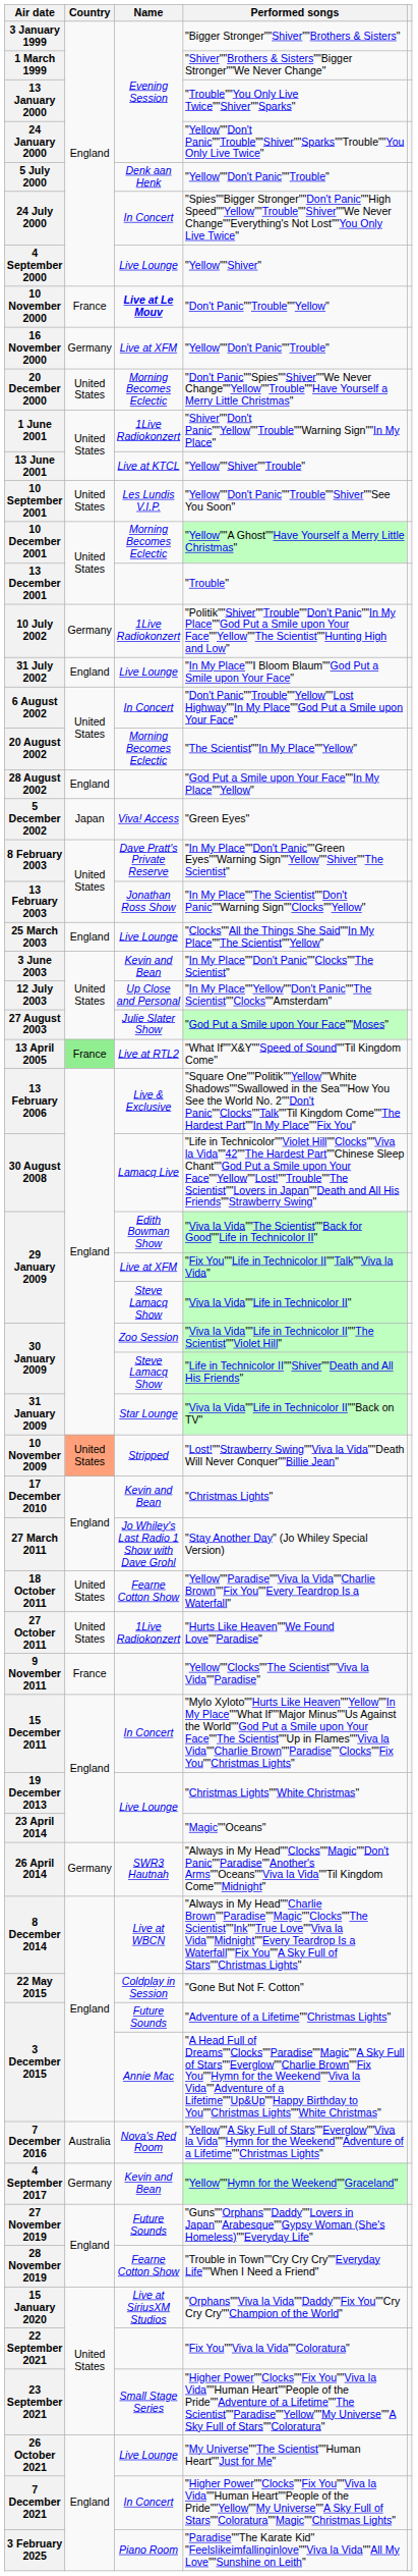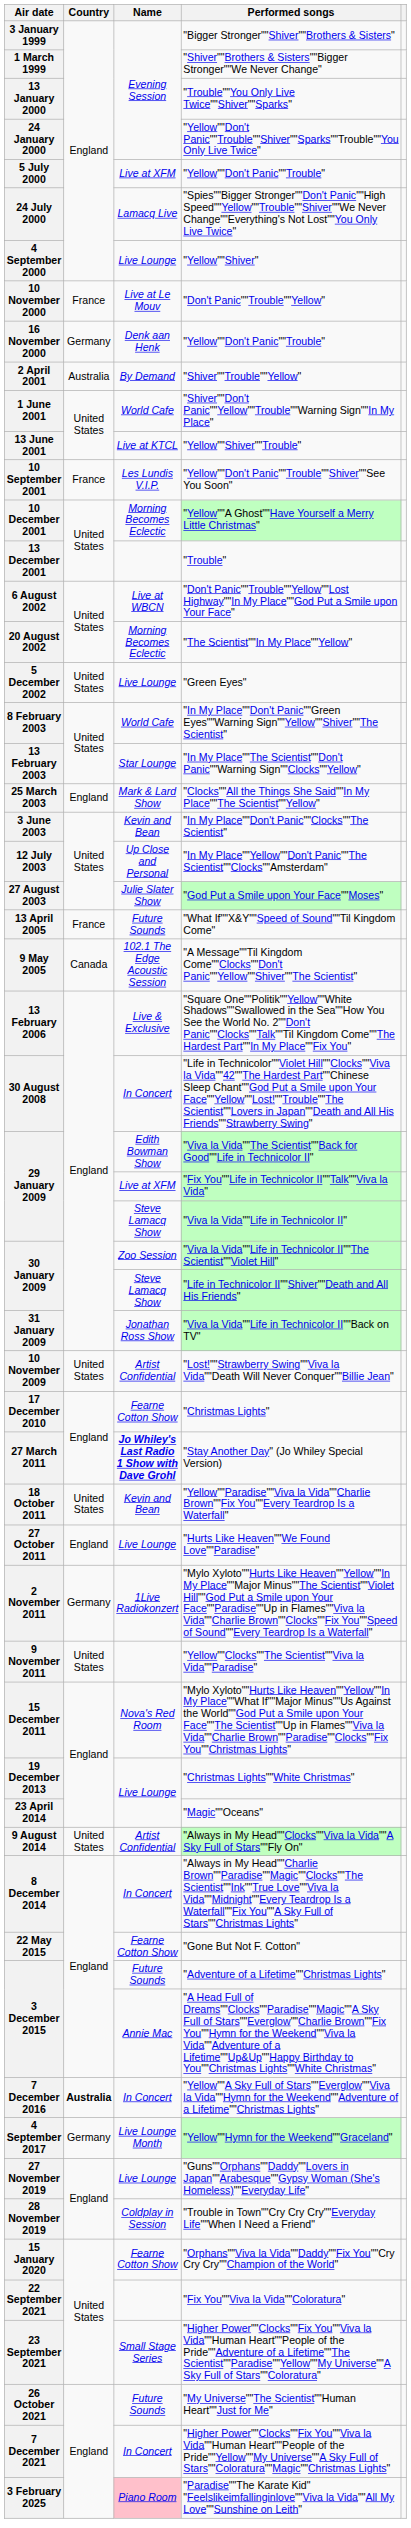 <table class="wikitable sortable plainrowheaders" style="text-align:center;">
 <tr>
 <th scope="col" style="width:13em;">Air date</th>
 <th scope="col" style="width:13em;">Country</th>
 <th scope="col" style="width:13em;">Name</th>
 <th scope="col" style="width:34em;" class="unsortable">Performed songs</th>
 <th scope="col" class="unsortable"></th>
 </tr>
 <tr>
 <th scope="row" style="text-align:center;">3 January 1999</th>
 <td rowspan="7">England</td>
 <td rowspan="4"><em><a href='#'>Evening Session</a></em></td>
 <td style="text-align:left;">"Bigger Stronger""<a href='#'>Shiver</a>""<a href='#'>Brothers & Sisters</a>"</td>
 <td></td>
 </tr>
 <tr>
 <th scope="row" style="text-align:center;">1 March 1999</th>
 <td style="text-align:left;">"<a href='#'>Shiver</a>""<a href='#'>Brothers & Sisters</a>""Bigger Stronger""We Never Change"</td>
 <td></td>
 </tr>
 <tr>
 <th scope="row" style="text-align:center;">13 January 2000</th>
 <td style="text-align:left;">"<a href='#'>Trouble</a>""<a href='#'>You Only Live Twice</a>""<a href='#'>Shiver</a>""<a href='#'>Sparks</a>"</td>
 <td></td>
 </tr>
 <tr>
 <th scope="row" style="text-align:center;">24 January 2000</th>
 <td style="text-align:left;">"<a href='#'>Yellow</a>""<a href='#'>Don't Panic</a>""<a href='#'>Trouble</a>""<a href='#'>Shiver</a>""<a href='#'>Sparks</a>""Trouble""<a href='#'>You Only Live Twice</a>"</td>
 <td></td>
 </tr>
 <tr>
 <th scope="row" style="text-align:center;">5 July 2000</th>
-<td><em><a href='#'>Denk aan Henk</a></em></td>
+<td><em><a href='#'>Live at XFM</a></em></td>
 <td style="text-align:left;">"<a href='#'>Yellow</a>""<a href='#'>Don't Panic</a>""<a href='#'>Trouble</a>"</td>
 <td></td>
 </tr>
 <tr>
 <th scope="row" style="text-align:center;">24 July 2000</th>
-<td><em><a href='#'>In Concert</a></em></td>
+<td><em><a href='#'>Lamacq Live</a></em></td>
 <td style="text-align:left;">"Spies""Bigger Stronger""<a href='#'>Don't Panic</a>""High Speed""<a href='#'>Yellow</a>""<a href='#'>Trouble</a>""<a href='#'>Shiver</a>""We Never Change""Everything's Not Lost""<a href='#'>You Only Live Twice</a>"</td>
 <td></td>
 </tr>
 <tr>
 <th scope="row" style="text-align:center;">4 September 2000</th>
 <td><em><a href='#'>Live Lounge</a></em></td>
 <td style="text-align:left;">"<a href='#'>Yellow</a>""<a href='#'>Shiver</a>"</td>
 <td></td>
 </tr>
 <tr>
 <th scope="row" style="text-align:center;">10 November 2000</th>
 <td>France</td>
-<td><strong><em><a href='#'>Live at Le Mouv</a></em></strong></td>
+<td><em><a href='#'>Live at Le Mouv</a></em></td>
 <td style="text-align:left;">"<a href='#'>Don't Panic</a>""<a href='#'>Trouble</a>""<a href='#'>Yellow</a>"</td>
 <td></td>
 </tr>
 <tr>
 <th scope="row" style="text-align:center;">16 November 2000</th>
 <td>Germany</td>
-<td><em><a href='#'>Live at XFM</a></em></td>
+<td><em><a href='#'>Denk aan Henk</a></em></td>
 <td style="text-align:left;">"<a href='#'>Yellow</a>""<a href='#'>Don't Panic</a>""<a href='#'>Trouble</a>"</td>
 <td></td>
 </tr>
 <tr>
-<th scope="row" style="text-align:center;">20 December 2000</th>
-<td>United States</td>
-<td><em><a href='#'>Morning Becomes Eclectic</a></em></td>
-<td style="text-align:left;">"<a href='#'>Don't Panic</a>""Spies""<a href='#'>Shiver</a>""We Never Change""<a href='#'>Yellow</a>""<a href='#'>Trouble</a>""<a href='#'>Have Yourself a Merry Little Christmas</a>"</td>
+<th scope="row" style="text-align:center;">2 April 2001</th>
+<td>Australia</td>
+<td><em><a href='#'>By Demand</a></em></td>
+<td style="text-align:left;">"<a href='#'>Shiver</a>""<a href='#'>Trouble</a>""<a href='#'>Yellow</a>"</td>
 <td></td>
 </tr>
 <tr>
 <th scope="row" style="text-align:center;">1 June 2001</th>
 <td rowspan="2">United States</td>
-<td><em><a href='#'>1Live Radiokonzert</a></em></td>
+<td><em><a href='#'>World Cafe</a></em></td>
 <td style="text-align:left;">"<a href='#'>Shiver</a>""<a href='#'>Don't Panic</a>""<a href='#'>Yellow</a>""<a href='#'>Trouble</a>""Warning Sign""<a href='#'>In My Place</a>"</td>
 <td></td>
 </tr>
 <tr>
 <th scope="row" style="text-align:center;">13 June 2001</th>
 <td><em><a href='#'>Live at KTCL</a></em></td>
 <td style="text-align:left;">"<a href='#'>Yellow</a>""<a href='#'>Shiver</a>""<a href='#'>Trouble</a>"</td>
 <td></td>
 </tr>
 <tr>
 <th scope="row" style="text-align:center;">10 September 2001</th>
-<td>United States</td>
+<td>France</td>
 <td><em><a href='#'>Les Lundis V.I.P.</a></em></td>
 <td style="text-align:left;">"<a href='#'>Yellow</a>""<a href='#'>Don't Panic</a>""<a href='#'>Trouble</a>""<a href='#'>Shiver</a>""See You Soon"</td>
 <td></td>
 </tr>
 <tr>
 <th scope="row" style="text-align:center;">10 December 2001</th>
 <td rowspan="2">United States</td>
 <td><em><a href='#'>Morning Becomes Eclectic</a></em></td>
 <td style="text-align:left; background-color:#BFFFC0;">"<a href='#'>Yellow</a>""A Ghost""<a href='#'>Have Yourself a Merry Little Christmas</a>" </td>
 <td></td>
 </tr>
 <tr>
 <th scope="row" style="text-align:center;">13 December 2001</th>
 <td></td>
 <td style="text-align:left;">"<a href='#'>Trouble</a>"</td>
 <td></td>
 </tr>
 <tr>
-<th scope="row" style="text-align:center;">10 July 2002</th>
-<td>Germany</td>
-<td><em><a href='#'>1Live Radiokonzert</a></em></td>
-<td style="text-align:left;">"Politik""<a href='#'>Shiver</a>""<a href='#'>Trouble</a>""<a href='#'>Don't Panic</a>""<a href='#'>In My Place</a>""<a href='#'>God Put a Smile upon Your Face</a>""<a href='#'>Yellow</a>""<a href='#'>The Scientist</a>""<a href='#'>Hunting High and Low</a>"</td>
-<td></td>
-</tr>
-<tr>
-<th scope="row" style="text-align:center;">31 July 2002</th>
-<td>England</td>
-<td><em><a href='#'>Live Lounge</a></em></td>
-<td style="text-align:left;">"<a href='#'>In My Place</a>""I Bloom Blaum""<a href='#'>God Put a Smile upon Your Face</a>"</td>
-<td></td>
-</tr>
-<tr>
 <th scope="row" style="text-align:center;">6 August 2002</th>
 <td rowspan="2">United States</td>
-<td><em><a href='#'>In Concert</a></em></td>
+<td><em><a href='#'>Live at WBCN</a></em></td>
 <td style="text-align:left;">"<a href='#'>Don't Panic</a>""<a href='#'>Trouble</a>""<a href='#'>Yellow</a>""<a href='#'>Lost Highway</a>""<a href='#'>In My Place</a>""<a href='#'>God Put a Smile upon Your Face</a>"</td>
 <td></td>
 </tr>
 <tr>
 <th scope="row" style="text-align:center;">20 August 2002</th>
 <td><em><a href='#'>Morning Becomes Eclectic</a></em></td>
 <td style="text-align:left;">"<a href='#'>The Scientist</a>""<a href='#'>In My Place</a>""<a href='#'>Yellow</a>"</td>
 <td></td>
 </tr>
 <tr>
-<th scope="row" style="text-align:center;">28 August 2002</th>
-<td>England</td>
-<td></td>
-<td style="text-align:left;">"<a href='#'>God Put a Smile upon Your Face</a>""<a href='#'>In My Place</a>""<a href='#'>Yellow</a>"</td>
-<td></td>
-</tr>
-<tr>
 <th scope="row" style="text-align:center;">5 December 2002</th>
-<td>Japan</td>
-<td><em><a href='#'>Viva! Access</a></em></td>
+<td>United States</td>
+<td><em><a href='#'>Live Lounge</a></em></td>
 <td style="text-align:left;">"Green Eyes"</td>
 <td></td>
 </tr>
 <tr>
 <th scope="row" style="text-align:center;">8 February 2003</th>
 <td rowspan="2">United States</td>
-<td><em><a href='#'>Dave Pratt's Private Reserve</a></em></td>
+<td><em><a href='#'>World Cafe</a></em></td>
 <td style="text-align:left;">"<a href='#'>In My Place</a>""<a href='#'>Don't Panic</a>""Green Eyes""Warning Sign""<a href='#'>Yellow</a>""<a href='#'>Shiver</a>""<a href='#'>The Scientist</a>"</td>
 <td></td>
 </tr>
 <tr>
 <th scope="row" style="text-align:center;">13 February 2003</th>
-<td><em><a href='#'>Jonathan Ross Show</a></em></td>
+<td><em><a href='#'>Star Lounge</a></em></td>
 <td style="text-align:left;">"<a href='#'>In My Place</a>""<a href='#'>The Scientist</a>""<a href='#'>Don't Panic</a>""Warning Sign""<a href='#'>Clocks</a>""<a href='#'>Yellow</a>"</td>
 <td></td>
 </tr>
 <tr>
 <th scope="row" style="text-align:center;">25 March 2003</th>
 <td>England</td>
-<td><em><a href='#'>Live Lounge</a></em></td>
+<td><em><a href='#'>Mark & Lard Show</a></em></td>
 <td style="text-align:left;">"<a href='#'>Clocks</a>""<a href='#'>All the Things She Said</a>""<a href='#'>In My Place</a>""<a href='#'>The Scientist</a>""<a href='#'>Yellow</a>"</td>
 <td></td>
 </tr>
 <tr>
 <th scope="row" style="text-align:center;">3 June 2003</th>
 <td rowspan="3">United States</td>
 <td><em><a href='#'>Kevin and Bean</a></em></td>
 <td style="text-align:left;">"<a href='#'>In My Place</a>""<a href='#'>Don't Panic</a>""<a href='#'>Clocks</a>""<a href='#'>The Scientist</a>"</td>
 <td></td>
 </tr>
 <tr>
 <th scope="row" style="text-align:center;">12 July 2003</th>
 <td><em><a href='#'>Up Close and Personal</a></em></td>
 <td style="text-align:left;">"<a href='#'>In My Place</a>""<a href='#'>Yellow</a>""<a href='#'>Don't Panic</a>""<a href='#'>The Scientist</a>""<a href='#'>Clocks</a>""Amsterdam"</td>
 <td></td>
 </tr>
 <tr>
 <th scope="row" style="text-align:center;">27 August 2003</th>
 <td><em><a href='#'>Julie Slater Show</a></em></td>
 <td style="text-align:left; background-color:#BFFFC0;">"<a href='#'>God Put a Smile upon Your Face</a>""<a href='#'>Moses</a>" </td>
 <td></td>
 </tr>
 <tr>
 <th scope="row" style="text-align:center;">13 April 2005</th>
-<td style="background: lightgreen;">France</td>
-<td><em><a href='#'>Live at RTL2</a></em></td>
+<td>France</td>
+<td><em><a href='#'>Future Sounds</a></em></td>
 <td style="text-align:left;">"What If""X&Y""<a href='#'>Speed of Sound</a>""Til Kingdom Come"</td>
+<td></td>
+</tr>
+<tr>
+<th scope="row" style="text-align:center;">9 May 2005</th>
+<td>Canada</td>
+<td><em><a href='#'>102.1 The Edge Acoustic Session</a></em></td>
+<td style="text-align:left;">"A Message""Til Kingdom Come""<a href='#'>Clocks</a>""<a href='#'>Don't Panic</a>""<a href='#'>Yellow</a>""<a href='#'>Shiver</a>""<a href='#'>The Scientist</a>"</td>
 <td></td>
 </tr>
 <tr>
 <th scope="row" style="text-align:center;">13 February 2006</th>
 <td rowspan="8">England</td>
 <td><em><a href='#'>Live & Exclusive</a></em></td>
 <td style="text-align:left;">"Square One""Politik""<a href='#'>Yellow</a>""White Shadows""Swallowed in the Sea""How You See the World No. 2""<a href='#'>Don't Panic</a>""<a href='#'>Clocks</a>""<a href='#'>Talk</a>""Til Kingdom Come""<a href='#'>The Hardest Part</a>""<a href='#'>In My Place</a>""<a href='#'>Fix You</a>"</td>
 <td></td>
 </tr>
 <tr>
 <th scope="row" style="text-align:center;">30 August 2008</th>
-<td><em><a href='#'>Lamacq Live</a></em></td>
+<td><em><a href='#'>In Concert</a></em></td>
 <td style="text-align:left;">"Life in Technicolor""<a href='#'>Violet Hill</a>""<a href='#'>Clocks</a>""<a href='#'>Viva la Vida</a>""<a href='#'>42</a>""<a href='#'>The Hardest Part</a>""Chinese Sleep Chant""<a href='#'>God Put a Smile upon Your Face</a>""<a href='#'>Yellow</a>""<a href='#'>Lost!</a>""<a href='#'>Trouble</a>""<a href='#'>The Scientist</a>""<a href='#'>Lovers in Japan</a>""<a href='#'>Death and All His Friends</a>""<a href='#'>Strawberry Swing</a>"</td>
 <td></td>
 </tr>
 <tr>
 <th rowspan="3" scope="rowgroup" style="text-align:center;">29 January 2009</th>
 <td><em><a href='#'>Edith Bowman Show</a></em></td>
 <td style="text-align:left; background-color:#BFFFC0;">"<a href='#'>Viva la Vida</a>""<a href='#'>The Scientist</a>""<a href='#'>Back for Good</a>""<a href='#'>Life in Technicolor II</a>" </td>
 <td></td>
 </tr>
 <tr>
 <td><em><a href='#'>Live at XFM</a></em></td>
 <td style="text-align:left; background-color:#BFFFC0;">"<a href='#'>Fix You</a>""<a href='#'>Life in Technicolor II</a>""<a href='#'>Talk</a>""<a href='#'>Viva la Vida</a>" </td>
 <td></td>
 </tr>
 <tr>
 <td><em><a href='#'>Steve Lamacq Show</a></em></td>
 <td style="text-align:left; background-color:#BFFFC0;">"<a href='#'>Viva la Vida</a>""<a href='#'>Life in Technicolor II</a>" </td>
 <td></td>
 </tr>
 <tr>
 <th rowspan="2" scope="rowgroup" style="text-align:center;">30 January 2009</th>
 <td><em><a href='#'>Zoo Session</a></em></td>
 <td style="text-align:left; background-color:#BFFFC0;">"<a href='#'>Viva la Vida</a>""<a href='#'>Life in Technicolor II</a>""<a href='#'>The Scientist</a>""<a href='#'>Violet Hill</a>" </td>
 <td></td>
 </tr>
 <tr>
 <td><em><a href='#'>Steve Lamacq Show</a></em></td>
 <td style="text-align:left; background-color:#BFFFC0;">"<a href='#'>Life in Technicolor II</a>""<a href='#'>Shiver</a>""<a href='#'>Death and All His Friends</a>" </td>
 <td></td>
 </tr>
 <tr>
 <th scope="row" style="text-align:center;">31 January 2009</th>
-<td><em><a href='#'>Star Lounge</a></em></td>
+<td><em><a href='#'>Jonathan Ross Show</a></em></td>
 <td style="text-align:left; background-color:#BFFFC0;">"<a href='#'>Viva la Vida</a>""<a href='#'>Life in Technicolor II</a>""Back on TV" </td>
 <td></td>
 </tr>
 <tr>
 <th scope="row" style="text-align:center;">10 November 2009</th>
-<td style="background: lightsalmon;">United States</td>
-<td><em><a href='#'>Stripped</a></em></td>
+<td>United States</td>
+<td><em><a href='#'>Artist Confidential</a></em></td>
 <td style="text-align:left;">"<a href='#'>Lost!</a>""<a href='#'>Strawberry Swing</a>""<a href='#'>Viva la Vida</a>""Death Will Never Conquer""<a href='#'>Billie Jean</a>"</td>
 <td></td>
 </tr>
 <tr>
 <th scope="row" style="text-align:center;">17 December 2010</th>
 <td rowspan="2">England</td>
-<td><em><a href='#'>Kevin and Bean</a></em></td>
+<td><em><a href='#'>Fearne Cotton Show</a></em></td>
 <td style="text-align:left;">"<a href='#'>Christmas Lights</a>"</td>
 <td></td>
 </tr>
 <tr>
 <th scope="row" style="text-align:center;">27 March 2011</th>
-<td><em><a href='#'>Jo Whiley's Last Radio 1 Show with Dave Grohl</a></em></td>
+<td><strong><em><a href='#'>Jo Whiley's Last Radio 1 Show with Dave Grohl</a></em></strong></td>
 <td style="text-align:left;">"<a href='#'>Stay Another Day</a>" (Jo Whiley Special Version)</td>
 <td></td>
 </tr>
 <tr>
 <th scope="row" style="text-align:center;">18 October 2011</th>
 <td>United States</td>
-<td><em><a href='#'>Fearne Cotton Show</a></em></td>
+<td><em><a href='#'>Kevin and Bean</a></em></td>
 <td style="text-align:left;">"<a href='#'>Yellow</a>""<a href='#'>Paradise</a>""<a href='#'>Viva la Vida</a>""<a href='#'>Charlie Brown</a>""<a href='#'>Fix You</a>""<a href='#'>Every Teardrop Is a Waterfall</a>"</td>
 <td></td>
 </tr>
 <tr>
 <th scope="row" style="text-align:center;">27 October 2011</th>
-<td>United States</td>
-<td><em><a href='#'>1Live Radiokonzert</a></em></td>
+<td>England</td>
+<td><em><a href='#'>Live Lounge</a></em></td>
 <td style="text-align:left;">"<a href='#'>Hurts Like Heaven</a>""<a href='#'>We Found Love</a>""<a href='#'>Paradise</a>"</td>
 <td></td>
 </tr>
 <tr>
+<th scope="row" style="text-align:center;">2 November 2011</th>
+<td>Germany</td>
+<td><em><a href='#'>1Live Radiokonzert</a></em></td>
+<td style="text-align:left;">"Mylo Xyloto""<a href='#'>Hurts Like Heaven</a>""<a href='#'>Yellow</a>""<a href='#'>In My Place</a>""Major Minus""<a href='#'>The Scientist</a>""<a href='#'>Violet Hill</a>""<a href='#'>God Put a Smile upon Your Face</a>""<a href='#'>Paradise</a>""Up in Flames""<a href='#'>Viva la Vida</a>""<a href='#'>Charlie Brown</a>""<a href='#'>Clocks</a>""<a href='#'>Fix You</a>""<a href='#'>Speed of Sound</a>""<a href='#'>Every Teardrop Is a Waterfall</a>"</td>
+<td></td>
+</tr>
+<tr>
 <th scope="row" style="text-align:center;">9 November 2011</th>
-<td>France</td>
+<td>United States</td>
 <td></td>
 <td style="text-align:left;">"<a href='#'>Yellow</a>""<a href='#'>Clocks</a>""<a href='#'>The Scientist</a>""<a href='#'>Viva la Vida</a>""<a href='#'>Paradise</a>"</td>
 <td></td>
 </tr>
 <tr>
 <th scope="row" style="text-align:center;">15 December 2011</th>
 <td rowspan="3">England</td>
-<td><em><a href='#'>In Concert</a></em></td>
+<td><em><a href='#'>Nova's Red Room</a></em></td>
 <td style="text-align:left;">"Mylo Xyloto""<a href='#'>Hurts Like Heaven</a>""<a href='#'>Yellow</a>""<a href='#'>In My Place</a>""What If""Major Minus""Us Against the World""<a href='#'>God Put a Smile upon Your Face</a>""<a href='#'>The Scientist</a>""Up in Flames""<a href='#'>Viva la Vida</a>""<a href='#'>Charlie Brown</a>""<a href='#'>Paradise</a>""<a href='#'>Clocks</a>""<a href='#'>Fix You</a>""<a href='#'>Christmas Lights</a>"</td>
 <td></td>
 </tr>
 <tr>
 <th scope="row" style="text-align:center;">19 December 2013</th>
 <td rowspan="2"><em><a href='#'>Live Lounge</a></em></td>
 <td style="text-align:left;">"<a href='#'>Christmas Lights</a>""<a href='#'>White Christmas</a>"</td>
 <td></td>
 </tr>
 <tr>
 <th scope="row" style="text-align:center;">23 April 2014</th>
 <td style="text-align:left;">"<a href='#'>Magic</a>""Oceans"</td>
 <td></td>
 </tr>
 <tr>
-<th scope="row" style="text-align:center;">26 April 2014</th>
-<td>Germany</td>
-<td><em><a href='#'>SWR3 Hautnah</a></em></td>
-<td style="text-align:left;">"Always in My Head""<a href='#'>Clocks</a>""<a href='#'>Magic</a>""<a href='#'>Don't Panic</a>""<a href='#'>Paradise</a>""<a href='#'>Another's Arms</a>""Oceans""<a href='#'>Viva la Vida</a>""Til Kingdom Come""<a href='#'>Midnight</a>"</td>
+<th scope="row" style="text-align:center;">9 August 2014</th>
+<td>United States</td>
+<td><em><a href='#'>Artist Confidential</a></em></td>
+<td style="text-align:left; background-color:#BFFFC0;">"Always in My Head""<a href='#'>Clocks</a>""<a href='#'>Viva la Vida</a>""<a href='#'>A Sky Full of Stars</a>""Fly On" </td>
 <td></td>
 </tr>
 <tr>
 <th scope="row" style="text-align:center;">8 December 2014</th>
 <td rowspan="4">England</td>
-<td><em><a href='#'>Live at WBCN</a></em></td>
+<td><em><a href='#'>In Concert</a></em></td>
 <td style="text-align:left;">"Always in My Head""<a href='#'>Charlie Brown</a>""<a href='#'>Paradise</a>""<a href='#'>Magic</a>""<a href='#'>Clocks</a>""<a href='#'>The Scientist</a>""<a href='#'>Ink</a>""<a href='#'>True Love</a>""<a href='#'>Viva la Vida</a>""<a href='#'>Midnight</a>""<a href='#'>Every Teardrop Is a Waterfall</a>""<a href='#'>Fix You</a>""<a href='#'>A Sky Full of Stars</a>""<a href='#'>Christmas Lights</a>"</td>
 <td></td>
 </tr>
 <tr>
 <th scope="row" style="text-align:center;">22 May 2015</th>
-<td><em><a href='#'>Coldplay in Session</a></em></td>
+<td><em><a href='#'>Fearne Cotton Show</a></em></td>
 <td style="text-align:left;">"Gone But Not F. Cotton"</td>
 <td></td>
 </tr>
 <tr>
 <th rowspan="2" scope="rowgroup" style="text-align:center;">3 December 2015</th>
 <td><em><a href='#'>Future Sounds</a></em></td>
 <td style="text-align:left;">"<a href='#'>Adventure of a Lifetime</a>""<a href='#'>Christmas Lights</a>"</td>
 <td></td>
 </tr>
 <tr>
 <td><em><a href='#'>Annie Mac</a></em></td>
 <td style="text-align:left;">"<a href='#'>A Head Full of Dreams</a>""<a href='#'>Clocks</a>""<a href='#'>Paradise</a>""<a href='#'>Magic</a>""<a href='#'>A Sky Full of Stars</a>""<a href='#'>Everglow</a>""<a href='#'>Charlie Brown</a>""<a href='#'>Fix You</a>""<a href='#'>Hymn for the Weekend</a>""<a href='#'>Viva la Vida</a>""<a href='#'>Adventure of a Lifetime</a>""<a href='#'>Up&Up</a>""<a href='#'>Happy Birthday to You</a>""<a href='#'>Christmas Lights</a>""<a href='#'>White Christmas</a>"</td>
 <td></td>
 </tr>
 <tr>
 <th scope="row" style="text-align:center;">7 December 2016</th>
-<td>Australia</td>
-<td><em><a href='#'>Nova's Red Room</a></em></td>
+<td><strong>Australia</strong></td>
+<td><em><a href='#'>In Concert</a></em></td>
 <td style="text-align:left;">"<a href='#'>Yellow</a>""<a href='#'>A Sky Full of Stars</a>""<a href='#'>Everglow</a>""<a href='#'>Viva la Vida</a>""<a href='#'>Hymn for the Weekend</a>""<a href='#'>Adventure of a Lifetime</a>""<a href='#'>Christmas Lights</a>"</td>
 <td></td>
 </tr>
 <tr>
 <th scope="row" style="text-align:center;">4 September 2017</th>
 <td>Germany</td>
-<td><em><a href='#'>Kevin and Bean</a></em></td>
+<td><em><a href='#'>Live Lounge Month</a></em></td>
 <td style="text-align:left; background-color:#BFFFC0;">"<a href='#'>Yellow</a>""<a href='#'>Hymn for the Weekend</a>""<a href='#'>Graceland</a>" </td>
 <td></td>
 </tr>
 <tr>
 <th scope="row" style="text-align:center;">27 November 2019</th>
 <td rowspan="2">England</td>
-<td><em><a href='#'>Future Sounds</a></em></td>
+<td><em><a href='#'>Live Lounge</a></em></td>
 <td style="text-align:left;">"Guns""<a href='#'>Orphans</a>""<a href='#'>Daddy</a>""<a href='#'>Lovers in Japan</a>""<a href='#'>Arabesque</a>""<a href='#'>Gypsy Woman (She's Homeless)</a>""<a href='#'>Everyday Life</a>"</td>
 <td></td>
 </tr>
 <tr>
 <th scope="row" style="text-align:center;">28 November 2019</th>
-<td><em><a href='#'>Fearne Cotton Show</a></em></td>
+<td><em><a href='#'>Coldplay in Session</a></em></td>
 <td style="text-align:left;">"Trouble in Town""Cry Cry Cry""<a href='#'>Everyday Life</a>""When I Need a Friend"</td>
 <td></td>
 </tr>
 <tr>
 <th scope="row" style="text-align:center;">15 January 2020</th>
 <td rowspan="3">United States</td>
-<td><em><a href='#'>Live at SiriusXM Studios</a></em></td>
+<td><em><a href='#'>Fearne Cotton Show</a></em></td>
 <td style="text-align:left;">"<a href='#'>Orphans</a>""<a href='#'>Viva la Vida</a>""<a href='#'>Daddy</a>""<a href='#'>Fix You</a>""Cry Cry Cry""<a href='#'>Champion of the World</a>"</td>
 <td></td>
 </tr>
 <tr>
 <th scope="row" style="text-align:center;">22 September 2021</th>
 <td></td>
 <td style="text-align:left;">"<a href='#'>Fix You</a>""<a href='#'>Viva la Vida</a>""<a href='#'>Coloratura</a>"</td>
 <td></td>
 </tr>
 <tr>
 <th scope="row" style="text-align:center;">23 September 2021</th>
 <td><em><a href='#'>Small Stage Series</a></em></td>
 <td style="text-align:left;">"<a href='#'>Higher Power</a>""<a href='#'>Clocks</a>""<a href='#'>Fix You</a>""<a href='#'>Viva la Vida</a>""Human Heart""People of the Pride""<a href='#'>Adventure of a Lifetime</a>""<a href='#'>The Scientist</a>""<a href='#'>Paradise</a>""<a href='#'>Yellow</a>""<a href='#'>My Universe</a>""<a href='#'>A Sky Full of Stars</a>""<a href='#'>Coloratura</a>"</td>
 <td></td>
 </tr>
 <tr>
 <th scope="row" style="text-align:center;">26 October 2021</th>
 <td rowspan="3">England</td>
-<td><em><a href='#'>Live Lounge</a></em></td>
+<td><em><a href='#'>Future Sounds</a></em></td>
 <td style="text-align:left;">"<a href='#'>My Universe</a>""<a href='#'>The Scientist</a>""Human Heart""<a href='#'>Just for Me</a>"</td>
 <td></td>
 </tr>
 <tr>
 <th scope="row" style="text-align:center;">7 December 2021</th>
 <td><em><a href='#'>In Concert</a></em></td>
 <td style="text-align:left;">"<a href='#'>Higher Power</a>""<a href='#'>Clocks</a>""<a href='#'>Fix You</a>""<a href='#'>Viva la Vida</a>""Human Heart""People of the Pride""<a href='#'>Yellow</a>""<a href='#'>My Universe</a>""<a href='#'>A Sky Full of Stars</a>""<a href='#'>Coloratura</a>""<a href='#'>Magic</a>""<a href='#'>Christmas Lights</a>"</td>
 <td></td>
 </tr>
 <tr>
 <th scope="row" style="text-align:center;">3 February 2025</th>
-<td><em><a href='#'>Piano Room</a></em></td>
+<td style="background: pink;"><em><a href='#'>Piano Room</a></em></td>
 <td style="text-align:left;">"<a href='#'>Paradise</a>""The Karate Kid" "<a href='#'>Feelslikeimfallinginlove</a>""<a href='#'>Viva la Vida</a>""<a href='#'>All My Love</a>""<a href='#'>Sunshine on Leith</a>"</td>
 <td></td>
 </tr>
 </table>
